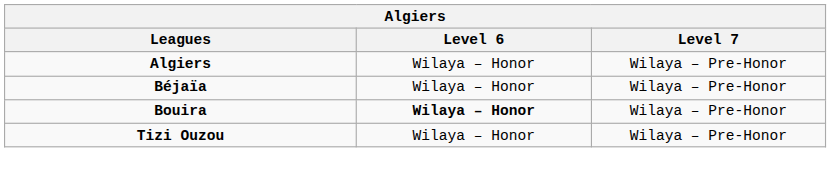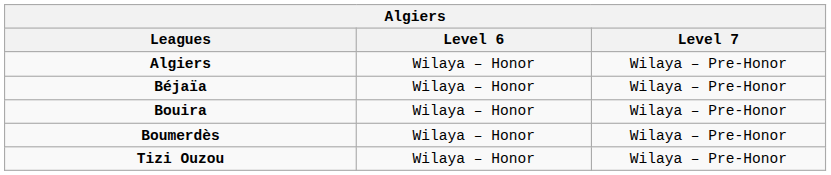 <table class="wikitable" style="text-align: center;">
 <tr>
 <th colspan=3>Algiers</th>
 </tr>
 <tr>
 <th width="30%">Leagues</th>
 <th width="20%">Level 6</th>
 <th width="20%">Level 7</th>
 </tr>
 <tr>
 <td><strong>Algiers</strong></td>
 <td>Wilaya – Honor</td>
 <td>Wilaya – Pre-Honor</td>
 </tr>
 <tr>
 <td><strong>Béjaïa</strong></td>
 <td>Wilaya – Honor</td>
 <td>Wilaya – Pre-Honor</td>
 </tr>
 <tr>
 <td><strong>Bouira</strong></td>
-<td><strong>Wilaya – Honor</strong></td>
+<td>Wilaya – Honor</td>
+<td>Wilaya – Pre-Honor</td>
+</tr>
+<tr>
+<td><strong>Boumerdès</strong></td>
+<td>Wilaya – Honor</td>
 <td>Wilaya – Pre-Honor</td>
 </tr>
 <tr>
 <td><strong>Tizi Ouzou</strong></td>
 <td>Wilaya – Honor</td>
 <td>Wilaya – Pre-Honor</td>
 </tr>
 </table>
